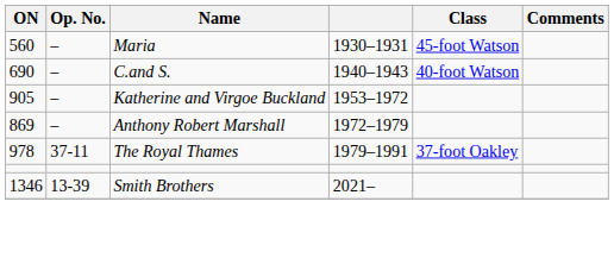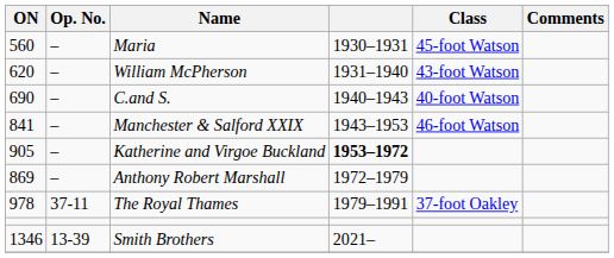 <table class="wikitable">
 <tr>
 <th>ON</th>
 <th>Op. No.</th>
 <th>Name</th>
 <th></th>
 <th>Class</th>
 <th>Comments</th>
 </tr>
 <tr>
 <td>560</td>
 <td>–</td>
 <td><em>Maria</em></td>
 <td>1930–1931</td>
 <td><a href='#'>45-foot Watson</a></td>
 <td></td>
 </tr>
 <tr>
+<td>620</td>
+<td>–</td>
+<td><em>William McPherson</em></td>
+<td>1931–1940</td>
+<td><a href='#'>43-foot Watson</a></td>
+<td></td>
+</tr>
+<tr>
 <td>690</td>
 <td>–</td>
 <td><em>C.and S.</em></td>
 <td>1940–1943</td>
 <td><a href='#'>40-foot Watson</a></td>
 <td></td>
 </tr>
 <tr>
+<td>841</td>
+<td>–</td>
+<td><em>Manchester & Salford XXIX</em></td>
+<td>1943–1953</td>
+<td><a href='#'>46-foot Watson</a></td>
+<td></td>
+</tr>
+<tr>
 <td>905</td>
 <td>–</td>
 <td><em>Katherine and Virgoe Buckland</em></td>
-<td>1953–1972</td>
+<td><strong>1953–1972</strong></td>
 <td></td>
 <td></td>
 </tr>
 <tr>
 <td>869</td>
 <td>–</td>
 <td><em>Anthony Robert Marshall</em></td>
 <td>1972–1979</td>
 <td></td>
 <td></td>
 </tr>
 <tr>
 <td>978</td>
 <td>37-11</td>
 <td><em>The Royal Thames</em></td>
 <td>1979–1991</td>
 <td><a href='#'>37-foot Oakley</a></td>
 <td></td>
 </tr>
 <tr>
 <td></td>
 <td></td>
 <td></td>
 <td></td>
 <td></td>
 <td></td>
 </tr>
 <tr>
 <td>1346</td>
 <td>13-39</td>
 <td><em>Smith Brothers</em></td>
 <td>2021–</td>
 <td></td>
 <td></td>
 </tr>
 <tr>
 </tr>
 </table>
